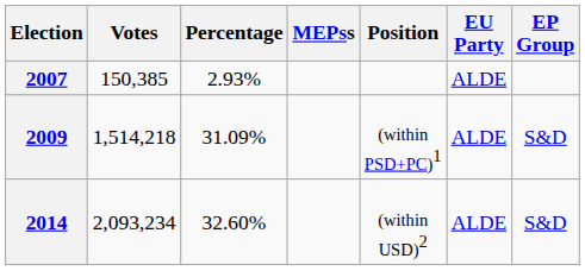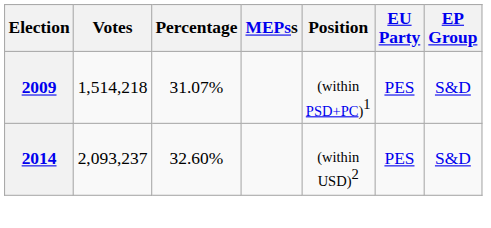 <table class=wikitable style="text-align: right;" width=70%>
 <tr>
 <th>Election</th>
 <th>Votes</th>
 <th>Percentage</th>
 <th><a href='#'>MEPs</a>s</th>
 <th>Position</th>
 <th><a href='#'>EU Party</a></th>
 <th><a href='#'>EP Group</a></th>
 </tr>
 <tr style="text-align:center;">
-<th><a href='#'>2007</a></th>
-<td>150,385</td>
-<td>2.93%</td>
-<td></td>
-<td></td>
-<td><a href='#'>ALDE</a></td>
-<td></td>
-</tr>
-<tr style="text-align:center;">
 <th><a href='#'>2009</a></th>
 <td>1,514,218</td>
-<td>31.09%</td>
+<td>31.07%</td>
 <td></td>
 <td><br><small>(within <a href='#'>PSD+PC</a>)</small><sup>1</sup></td>
-<td><a href='#'>ALDE</a></td>
+<td><a href='#'>PES</a></td>
 <td><a href='#'>S&D</a></td>
 </tr>
 <tr style="text-align:center;">
 <th><a href='#'>2014</a></th>
-<td>2,093,234</td>
+<td>2,093,237</td>
 <td>32.60%</td>
 <td></td>
 <td><br><small>(within USD)</small><sup>2</sup></td>
-<td><a href='#'>ALDE</a></td>
+<td><a href='#'>PES</a></td>
 <td><a href='#'>S&D</a></td>
 </tr>
 </table>
